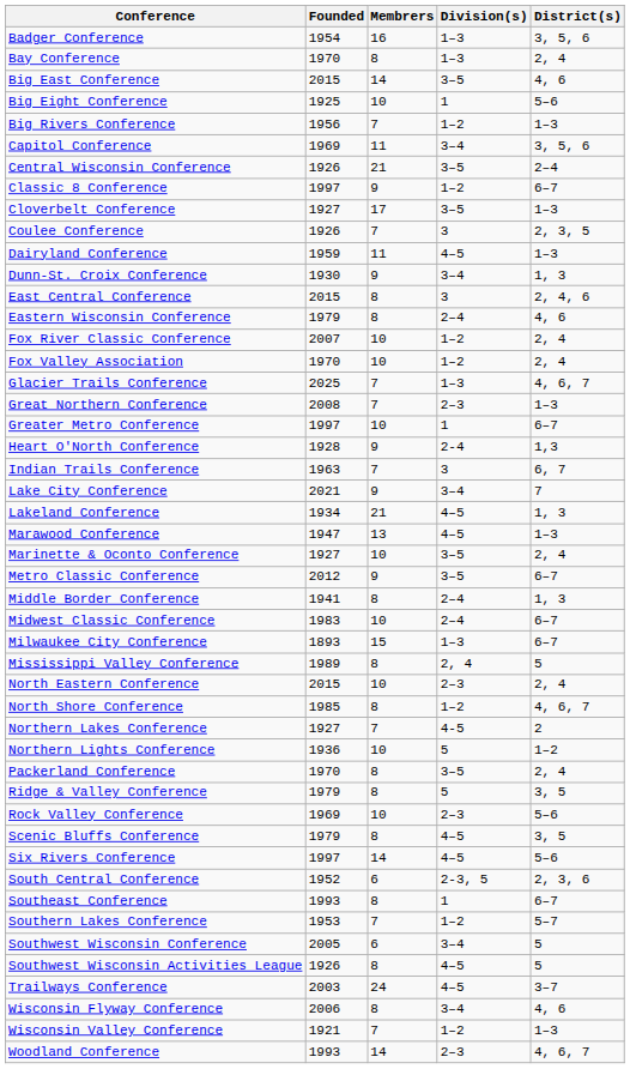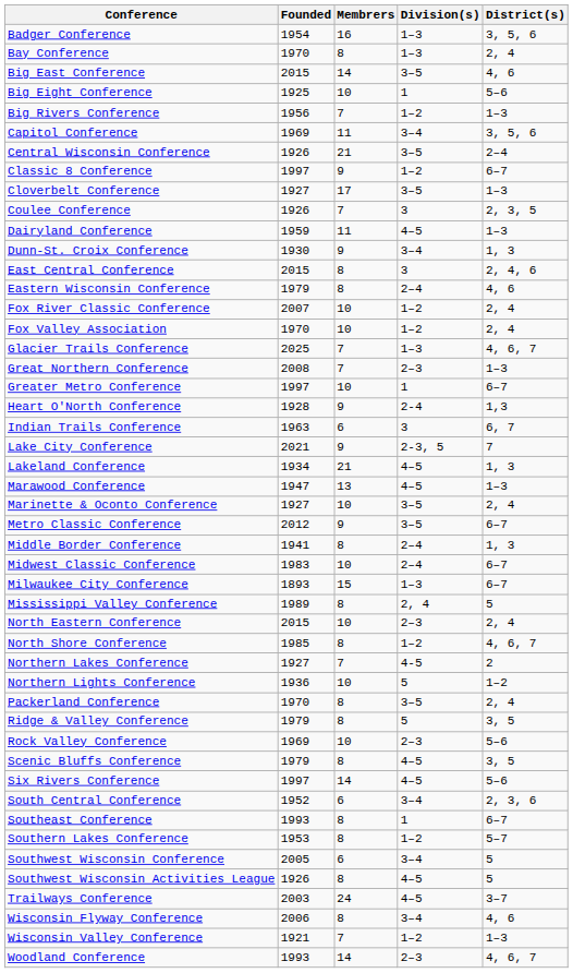 <table class="wikitable sortable">
 <tr>
 <th>Conference</th>
 <th>Founded</th>
 <th>Membrers</th>
 <th>Division(s)</th>
 <th>District(s)</th>
 </tr>
 <tr>
 <td><a href='#'>Badger Conference</a></td>
 <td>1954</td>
 <td>16</td>
 <td>1–3</td>
 <td>3, 5, 6</td>
 </tr>
 <tr>
 <td><a href='#'>Bay Conference</a></td>
 <td>1970</td>
 <td>8</td>
 <td>1–3</td>
 <td>2, 4</td>
 </tr>
 <tr>
 <td><a href='#'>Big East Conference</a></td>
 <td>2015</td>
 <td>14</td>
 <td>3–5</td>
 <td>4, 6</td>
 </tr>
 <tr>
 <td><a href='#'>Big Eight Conference</a></td>
 <td>1925</td>
 <td>10</td>
 <td>1</td>
 <td>5–6</td>
 </tr>
 <tr>
 <td><a href='#'>Big Rivers Conference</a></td>
 <td>1956</td>
 <td>7</td>
 <td>1–2</td>
 <td>1–3</td>
 </tr>
 <tr>
 <td><a href='#'>Capitol Conference</a></td>
 <td>1969</td>
 <td>11</td>
 <td>3–4</td>
 <td>3, 5, 6</td>
 </tr>
 <tr>
 <td><a href='#'>Central Wisconsin Conference</a></td>
 <td>1926</td>
 <td>21</td>
 <td>3–5</td>
 <td>2–4</td>
 </tr>
 <tr>
 <td><a href='#'>Classic 8 Conference</a></td>
 <td>1997</td>
 <td>9</td>
 <td>1–2</td>
 <td>6–7</td>
 </tr>
 <tr>
 <td><a href='#'>Cloverbelt Conference</a></td>
 <td>1927</td>
 <td>17</td>
 <td>3–5</td>
 <td>1–3</td>
 </tr>
 <tr>
 <td><a href='#'>Coulee Conference</a></td>
 <td>1926</td>
 <td>7</td>
 <td>3</td>
 <td>2, 3, 5</td>
 </tr>
 <tr>
 <td><a href='#'>Dairyland Conference</a></td>
 <td>1959</td>
 <td>11</td>
 <td>4–5</td>
 <td>1–3</td>
 </tr>
 <tr>
 <td><a href='#'>Dunn-St. Croix Conference</a></td>
 <td>1930</td>
 <td>9</td>
 <td>3–4</td>
 <td>1, 3</td>
 </tr>
 <tr>
 <td><a href='#'>East Central Conference</a></td>
 <td>2015</td>
 <td>8</td>
 <td>3</td>
 <td>2, 4, 6</td>
 </tr>
 <tr>
 <td><a href='#'>Eastern Wisconsin Conference</a></td>
 <td>1979</td>
 <td>8</td>
 <td>2–4</td>
 <td>4, 6</td>
 </tr>
 <tr>
 <td><a href='#'>Fox River Classic Conference</a></td>
 <td>2007</td>
 <td>10</td>
 <td>1–2</td>
 <td>2, 4</td>
 </tr>
 <tr>
 <td><a href='#'>Fox Valley Association</a></td>
 <td>1970</td>
 <td>10</td>
 <td>1–2</td>
 <td>2, 4</td>
 </tr>
 <tr>
 <td><a href='#'>Glacier Trails Conference</a></td>
 <td>2025</td>
 <td>7</td>
 <td>1–3</td>
 <td>4, 6, 7</td>
 </tr>
 <tr>
 <td><a href='#'>Great Northern Conference</a></td>
 <td>2008</td>
 <td>7</td>
 <td>2–3</td>
 <td>1–3</td>
 </tr>
 <tr>
 <td><a href='#'>Greater Metro Conference</a></td>
 <td>1997</td>
 <td>10</td>
 <td>1</td>
 <td>6–7</td>
 </tr>
 <tr>
 <td><a href='#'>Heart O'North Conference</a></td>
 <td>1928</td>
 <td>9</td>
 <td>2-4</td>
 <td>1,3</td>
 </tr>
 <tr>
 <td><a href='#'>Indian Trails Conference</a></td>
 <td>1963</td>
-<td>7</td>
+<td>6</td>
 <td>3</td>
 <td>6, 7</td>
 </tr>
 <tr>
 <td><a href='#'>Lake City Conference</a></td>
 <td>2021</td>
 <td>9</td>
-<td>3–4</td>
+<td>2-3, 5</td>
 <td>7</td>
 </tr>
 <tr>
 <td><a href='#'>Lakeland Conference</a></td>
 <td>1934</td>
 <td>21</td>
 <td>4–5</td>
 <td>1, 3</td>
 </tr>
 <tr>
 <td><a href='#'>Marawood Conference</a></td>
 <td>1947</td>
 <td>13</td>
 <td>4–5</td>
 <td>1–3</td>
 </tr>
 <tr>
 <td><a href='#'>Marinette & Oconto Conference</a></td>
 <td>1927</td>
 <td>10</td>
 <td>3–5</td>
 <td>2, 4</td>
 </tr>
 <tr>
 <td><a href='#'>Metro Classic Conference</a></td>
 <td>2012</td>
 <td>9</td>
 <td>3–5</td>
 <td>6–7</td>
 </tr>
 <tr>
 <td><a href='#'>Middle Border Conference</a></td>
 <td>1941</td>
 <td>8</td>
 <td>2–4</td>
 <td>1, 3</td>
 </tr>
 <tr>
 <td><a href='#'>Midwest Classic Conference</a></td>
 <td>1983</td>
 <td>10</td>
 <td>2–4</td>
 <td>6–7</td>
 </tr>
 <tr>
 <td><a href='#'>Milwaukee City Conference</a></td>
 <td>1893</td>
 <td>15</td>
 <td>1–3</td>
 <td>6–7</td>
 </tr>
 <tr>
 <td><a href='#'>Mississippi Valley Conference</a></td>
 <td>1989</td>
 <td>8</td>
 <td>2, 4</td>
 <td>5</td>
 </tr>
 <tr>
 <td><a href='#'>North Eastern Conference</a></td>
 <td>2015</td>
 <td>10</td>
 <td>2–3</td>
 <td>2, 4</td>
 </tr>
 <tr>
 <td><a href='#'>North Shore Conference</a></td>
 <td>1985</td>
 <td>8</td>
 <td>1–2</td>
 <td>4, 6, 7</td>
 </tr>
 <tr>
 <td><a href='#'>Northern Lakes Conference</a></td>
 <td>1927</td>
 <td>7</td>
 <td>4-5</td>
 <td>2</td>
 </tr>
 <tr>
 <td><a href='#'>Northern Lights Conference</a></td>
 <td>1936</td>
 <td>10</td>
 <td>5</td>
 <td>1–2</td>
 </tr>
 <tr>
 <td><a href='#'>Packerland Conference</a></td>
 <td>1970</td>
 <td>8</td>
 <td>3–5</td>
 <td>2, 4</td>
 </tr>
 <tr>
 <td><a href='#'>Ridge & Valley Conference</a></td>
 <td>1979</td>
 <td>8</td>
 <td>5</td>
 <td>3, 5</td>
 </tr>
 <tr>
 <td><a href='#'>Rock Valley Conference</a></td>
 <td>1969</td>
 <td>10</td>
 <td>2–3</td>
 <td>5–6</td>
 </tr>
 <tr>
 <td><a href='#'>Scenic Bluffs Conference</a></td>
 <td>1979</td>
 <td>8</td>
 <td>4–5</td>
 <td>3, 5</td>
 </tr>
 <tr>
 <td><a href='#'>Six Rivers Conference</a></td>
 <td>1997</td>
 <td>14</td>
 <td>4–5</td>
 <td>5–6</td>
 </tr>
 <tr>
 <td><a href='#'>South Central Conference</a></td>
 <td>1952</td>
 <td>6</td>
-<td>2-3, 5</td>
+<td>3–4</td>
 <td>2, 3, 6</td>
 </tr>
 <tr>
 <td><a href='#'>Southeast Conference</a></td>
 <td>1993</td>
 <td>8</td>
 <td>1</td>
 <td>6–7</td>
 </tr>
 <tr>
 <td><a href='#'>Southern Lakes Conference</a></td>
 <td>1953</td>
-<td>7</td>
+<td>8</td>
 <td>1–2</td>
 <td>5–7</td>
 </tr>
 <tr>
 <td><a href='#'>Southwest Wisconsin Conference</a></td>
 <td>2005</td>
 <td>6</td>
 <td>3–4</td>
 <td>5</td>
 </tr>
 <tr>
 <td><a href='#'>Southwest Wisconsin Activities League</a></td>
 <td>1926</td>
 <td>8</td>
 <td>4–5</td>
 <td>5</td>
 </tr>
 <tr>
 <td><a href='#'>Trailways Conference</a></td>
 <td>2003</td>
 <td>24</td>
 <td>4–5</td>
 <td>3–7</td>
 </tr>
 <tr>
 <td><a href='#'>Wisconsin Flyway Conference</a></td>
 <td>2006</td>
 <td>8</td>
 <td>3–4</td>
 <td>4, 6</td>
 </tr>
 <tr>
 <td><a href='#'>Wisconsin Valley Conference</a></td>
 <td>1921</td>
 <td>7</td>
 <td>1–2</td>
 <td>1–3</td>
 </tr>
 <tr>
 <td><a href='#'>Woodland Conference</a></td>
 <td>1993</td>
 <td>14</td>
 <td>2–3</td>
 <td>4, 6, 7</td>
 </tr>
 </table>
